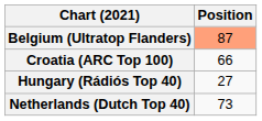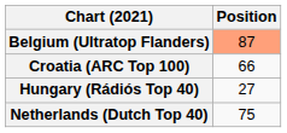 <table class="wikitable sortable plainrowheaders" style="text-align:center">
 <tr>
 <th scope="col">Chart (2021)</th>
 <th scope="col">Position</th>
 </tr>
 <tr>
 <th scope="row">Belgium (Ultratop Flanders)</th>
 <td style="background: lightsalmon;">87</td>
 </tr>
 <tr>
 <th scope="row">Croatia (ARC Top 100)</th>
 <td>66</td>
 </tr>
 <tr>
 <th scope="row">Hungary (Rádiós Top 40)</th>
 <td>27</td>
 </tr>
 <tr>
 <th scope="row">Netherlands (Dutch Top 40)</th>
-<td>73</td>
+<td>75</td>
 </tr>
 </table>
